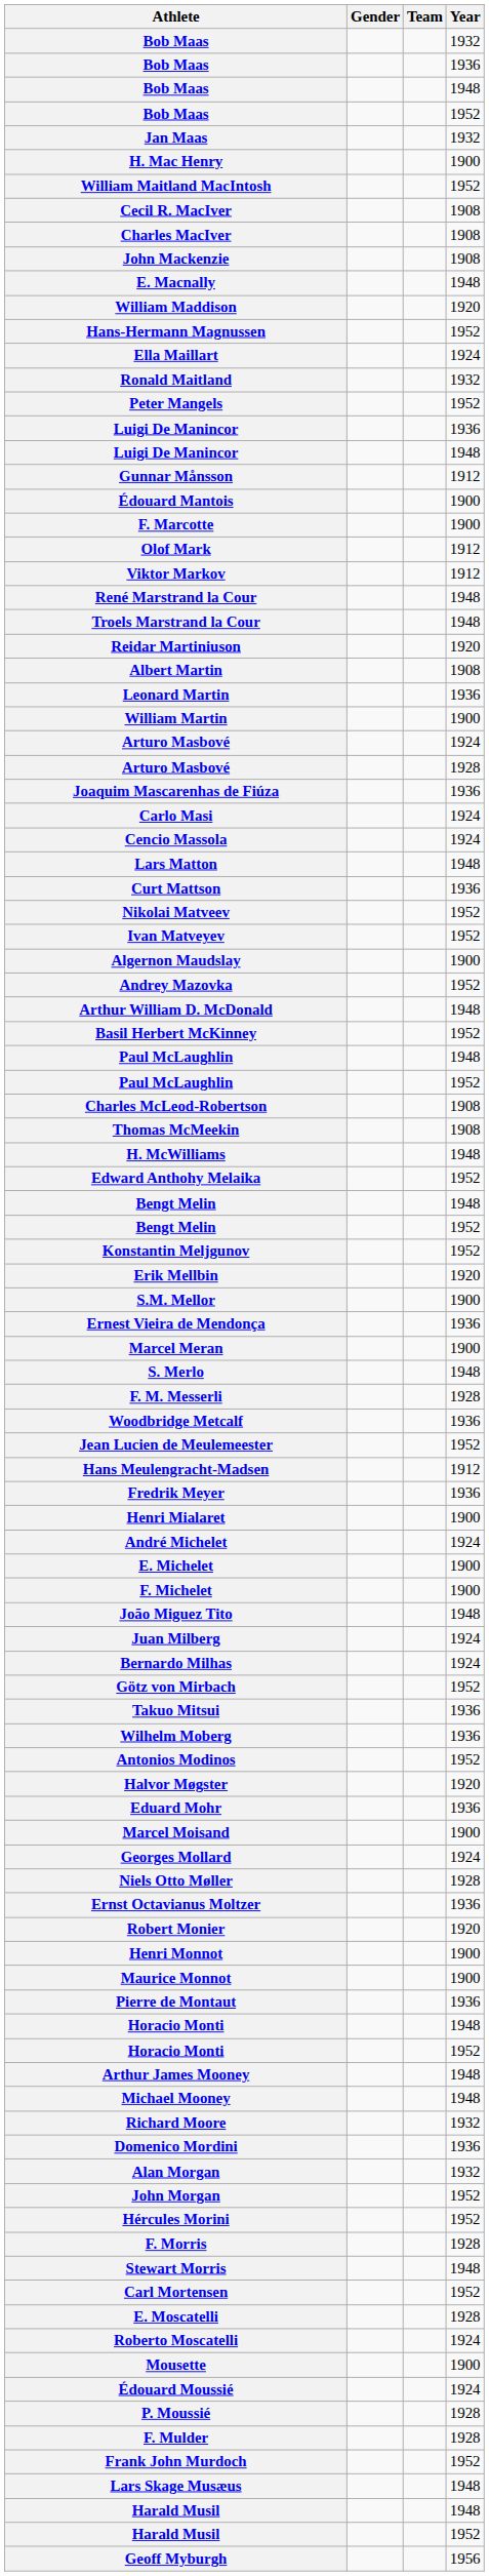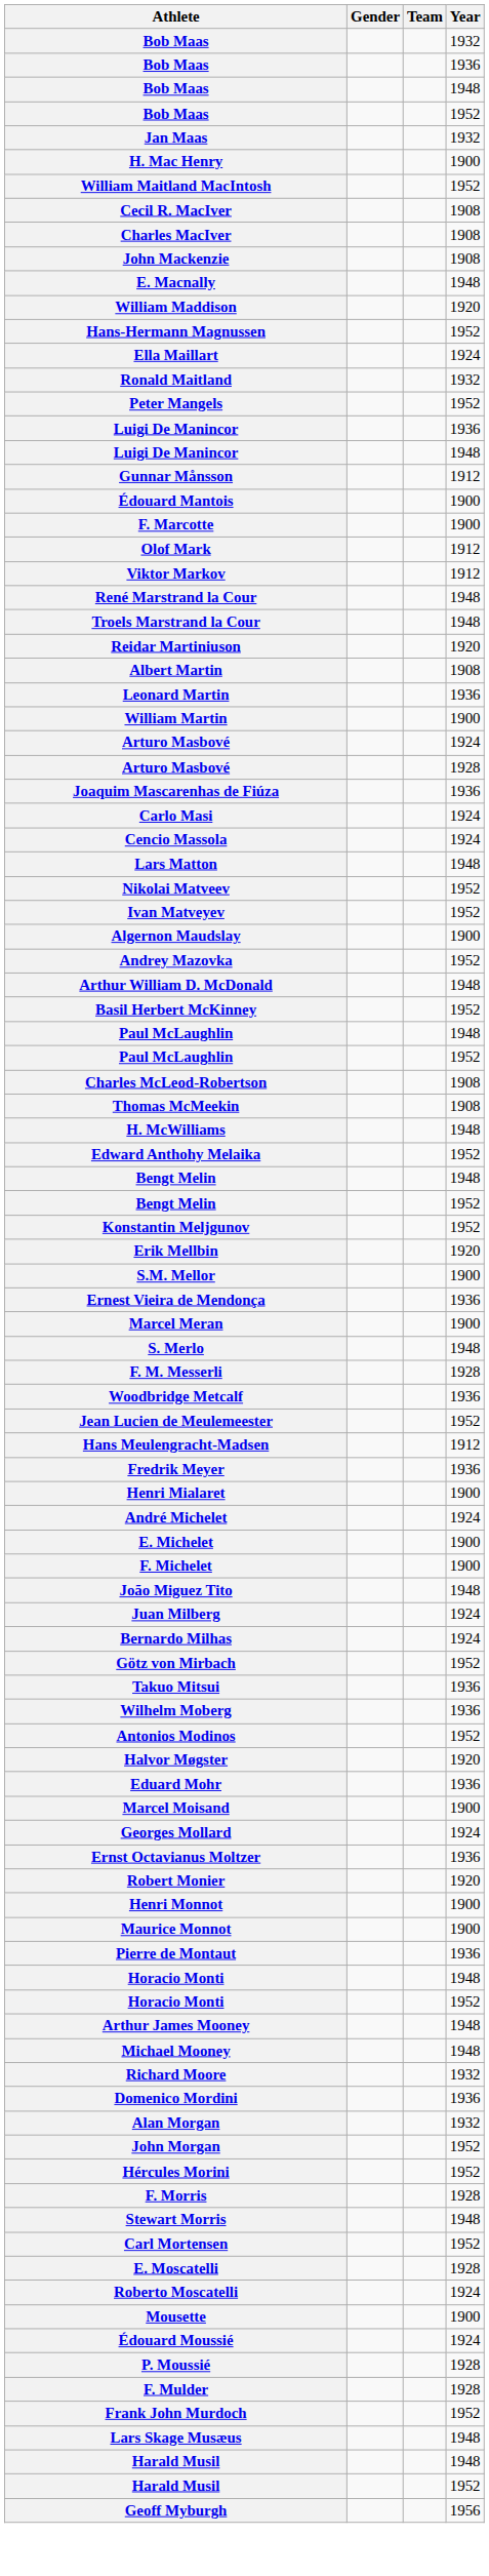 <table class="wikitable plainrowheaders">
 <tr>
 <th scope="col" style="width:22em">Athlete</th>
 <th scope="col">Gender</th>
 <th scope="col">Team</th>
 <th scope="col">Year</th>
 </tr>
 <tr>
 <th scope="row"><a href='#'>Bob Maas</a></th>
 <td style="text-align:center"></td>
 <td></td>
 <td>1932</td>
 </tr>
 <tr>
 <th scope="row"><a href='#'>Bob Maas</a></th>
 <td style="text-align:center"></td>
 <td></td>
 <td>1936</td>
 </tr>
 <tr>
 <th scope="row"><a href='#'>Bob Maas</a></th>
 <td style="text-align:center"></td>
 <td></td>
 <td>1948</td>
 </tr>
 <tr>
 <th scope="row"><a href='#'>Bob Maas</a></th>
 <td style="text-align:center"></td>
 <td></td>
 <td>1952</td>
 </tr>
 <tr>
 <th scope="row"><a href='#'>Jan Maas</a></th>
 <td style="text-align:center"></td>
 <td></td>
 <td>1932</td>
 </tr>
 <tr>
 <th scope="row"><a href='#'>H. Mac Henry</a></th>
 <td style="text-align:center"></td>
 <td></td>
 <td>1900</td>
 </tr>
 <tr>
 <th scope="row"><a href='#'>William Maitland MacIntosh</a></th>
 <td style="text-align:center"></td>
 <td></td>
 <td>1952</td>
 </tr>
 <tr>
 <th scope="row"><a href='#'>Cecil R. MacIver</a></th>
 <td style="text-align:center"></td>
 <td></td>
 <td>1908</td>
 </tr>
 <tr>
 <th scope="row"><a href='#'>Charles MacIver</a></th>
 <td style="text-align:center"></td>
 <td></td>
 <td>1908</td>
 </tr>
 <tr>
 <th scope="row"><a href='#'>John Mackenzie</a></th>
 <td style="text-align:center"></td>
 <td></td>
 <td>1908</td>
 </tr>
 <tr>
 <th scope="row"><a href='#'>E. Macnally</a></th>
 <td style="text-align:center"></td>
 <td></td>
 <td>1948</td>
 </tr>
 <tr>
 <th scope="row"><a href='#'>William Maddison</a></th>
 <td style="text-align:center"></td>
 <td></td>
 <td>1920</td>
 </tr>
 <tr>
 <th scope="row"><a href='#'>Hans-Hermann Magnussen</a></th>
 <td style="text-align:center"></td>
 <td></td>
 <td>1952</td>
 </tr>
 <tr>
 <th scope="row"><a href='#'>Ella Maillart</a></th>
 <td style="text-align:center"></td>
 <td></td>
 <td>1924</td>
 </tr>
 <tr>
 <th scope="row"><a href='#'>Ronald Maitland</a></th>
 <td style="text-align:center"></td>
 <td></td>
 <td>1932</td>
 </tr>
 <tr>
 <th scope="row"><a href='#'>Peter Mangels</a></th>
 <td style="text-align:center"></td>
 <td></td>
 <td>1952</td>
 </tr>
 <tr>
 <th scope="row"><a href='#'>Luigi De Manincor</a></th>
 <td style="text-align:center"></td>
 <td></td>
 <td>1936</td>
 </tr>
 <tr>
 <th scope="row"><a href='#'>Luigi De Manincor</a></th>
 <td style="text-align:center"></td>
 <td></td>
 <td>1948</td>
 </tr>
 <tr>
 <th scope="row"><a href='#'>Gunnar Månsson</a></th>
 <td style="text-align:center"></td>
 <td></td>
 <td>1912</td>
 </tr>
 <tr>
 <th scope="row"><a href='#'>Édouard Mantois</a></th>
 <td style="text-align:center"></td>
 <td></td>
 <td>1900</td>
 </tr>
 <tr>
 <th scope="row"><a href='#'>F. Marcotte</a></th>
 <td style="text-align:center"></td>
 <td></td>
 <td>1900</td>
 </tr>
 <tr>
 <th scope="row"><a href='#'>Olof Mark</a></th>
 <td style="text-align:center"></td>
 <td></td>
 <td>1912</td>
 </tr>
 <tr>
 <th scope="row"><a href='#'>Viktor Markov</a></th>
 <td style="text-align:center"></td>
 <td></td>
 <td>1912</td>
 </tr>
 <tr>
 <th scope="row"><a href='#'>René Marstrand la Cour</a></th>
 <td style="text-align:center"></td>
 <td></td>
 <td>1948</td>
 </tr>
 <tr>
 <th scope="row"><a href='#'>Troels Marstrand la Cour</a></th>
 <td style="text-align:center"></td>
 <td></td>
 <td>1948</td>
 </tr>
 <tr>
 <th scope="row"><a href='#'>Reidar Martiniuson</a></th>
 <td style="text-align:center"></td>
 <td></td>
 <td>1920</td>
 </tr>
 <tr>
 <th scope="row"><a href='#'>Albert Martin</a></th>
 <td style="text-align:center"></td>
 <td></td>
 <td>1908</td>
 </tr>
 <tr>
 <th scope="row"><a href='#'>Leonard Martin</a></th>
 <td style="text-align:center"></td>
 <td></td>
 <td>1936</td>
 </tr>
 <tr>
 <th scope="row"><a href='#'>William Martin</a></th>
 <td style="text-align:center"></td>
 <td></td>
 <td>1900</td>
 </tr>
 <tr>
 <th scope="row"><a href='#'>Arturo Masbové</a></th>
 <td style="text-align:center"></td>
 <td></td>
 <td>1924</td>
 </tr>
 <tr>
 <th scope="row"><a href='#'>Arturo Masbové</a></th>
 <td style="text-align:center"></td>
 <td></td>
 <td>1928</td>
 </tr>
 <tr>
 <th scope="row"><a href='#'>Joaquim Mascarenhas de Fiúza</a></th>
 <td style="text-align:center"></td>
 <td></td>
 <td>1936</td>
 </tr>
 <tr>
 <th scope="row"><a href='#'>Carlo Masi</a></th>
 <td style="text-align:center"></td>
 <td></td>
 <td>1924</td>
 </tr>
 <tr>
 <th scope="row"><a href='#'>Cencio Massola</a></th>
 <td style="text-align:center"></td>
 <td></td>
 <td>1924</td>
 </tr>
 <tr>
 <th scope="row"><a href='#'>Lars Matton</a></th>
 <td style="text-align:center"></td>
 <td></td>
 <td>1948</td>
-</tr>
-<tr>
-<th scope="row"><a href='#'>Curt Mattson</a></th>
-<td style="text-align:center"></td>
-<td></td>
-<td>1936</td>
 </tr>
 <tr>
 <th scope="row"><a href='#'>Nikolai Matveev</a></th>
 <td style="text-align:center"></td>
 <td></td>
 <td>1952</td>
 </tr>
 <tr>
 <th scope="row"><a href='#'>Ivan Matveyev</a></th>
 <td style="text-align:center"></td>
 <td></td>
 <td>1952</td>
 </tr>
 <tr>
 <th scope="row"><a href='#'>Algernon Maudslay</a></th>
 <td style="text-align:center"></td>
 <td></td>
 <td>1900</td>
 </tr>
 <tr>
 <th scope="row"><a href='#'>Andrey Mazovka</a></th>
 <td style="text-align:center"></td>
 <td></td>
 <td>1952</td>
 </tr>
 <tr>
 <th scope="row"><a href='#'>Arthur William D. McDonald</a></th>
 <td style="text-align:center"></td>
 <td></td>
 <td>1948</td>
 </tr>
 <tr>
 <th scope="row"><a href='#'>Basil Herbert McKinney</a></th>
 <td style="text-align:center"></td>
 <td></td>
 <td>1952</td>
 </tr>
 <tr>
 <th scope="row"><a href='#'>Paul McLaughlin</a></th>
 <td style="text-align:center"></td>
 <td></td>
 <td>1948</td>
 </tr>
 <tr>
 <th scope="row"><a href='#'>Paul McLaughlin</a></th>
 <td style="text-align:center"></td>
 <td></td>
 <td>1952</td>
 </tr>
 <tr>
 <th scope="row"><a href='#'>Charles McLeod-Robertson</a></th>
 <td style="text-align:center"></td>
 <td></td>
 <td>1908</td>
 </tr>
 <tr>
 <th scope="row"><a href='#'>Thomas McMeekin</a></th>
 <td style="text-align:center"></td>
 <td></td>
 <td>1908</td>
 </tr>
 <tr>
 <th scope="row"><a href='#'>H. McWilliams</a></th>
 <td style="text-align:center"></td>
 <td></td>
 <td>1948</td>
 </tr>
 <tr>
 <th scope="row"><a href='#'>Edward Anthohy Melaika</a></th>
 <td style="text-align:center"></td>
 <td></td>
 <td>1952</td>
 </tr>
 <tr>
 <th scope="row"><a href='#'>Bengt Melin</a></th>
 <td style="text-align:center"></td>
 <td></td>
 <td>1948</td>
 </tr>
 <tr>
 <th scope="row"><a href='#'>Bengt Melin</a></th>
 <td style="text-align:center"></td>
 <td></td>
 <td>1952</td>
 </tr>
 <tr>
 <th scope="row"><a href='#'>Konstantin Meljgunov</a></th>
 <td style="text-align:center"></td>
 <td></td>
 <td>1952</td>
 </tr>
 <tr>
 <th scope="row"><a href='#'>Erik Mellbin</a></th>
 <td style="text-align:center"></td>
 <td></td>
 <td>1920</td>
 </tr>
 <tr>
 <th scope="row"><a href='#'>S.M. Mellor</a></th>
 <td style="text-align:center"></td>
 <td></td>
 <td>1900</td>
 </tr>
 <tr>
 <th scope="row"><a href='#'>Ernest Vieira de Mendonça</a></th>
 <td style="text-align:center"></td>
 <td></td>
 <td>1936</td>
 </tr>
 <tr>
 <th scope="row"><a href='#'>Marcel Meran</a></th>
 <td style="text-align:center"></td>
 <td></td>
 <td>1900</td>
 </tr>
 <tr>
 <th scope="row"><a href='#'>S. Merlo</a></th>
 <td style="text-align:center"></td>
 <td></td>
 <td>1948</td>
 </tr>
 <tr>
 <th scope="row"><a href='#'>F. M. Messerli</a></th>
 <td style="text-align:center"></td>
 <td></td>
 <td>1928</td>
 </tr>
 <tr>
 <th scope="row"><a href='#'>Woodbridge Metcalf</a></th>
 <td style="text-align:center"></td>
 <td></td>
 <td>1936</td>
 </tr>
 <tr>
 <th scope="row"><a href='#'>Jean Lucien de Meulemeester</a></th>
 <td style="text-align:center"></td>
 <td></td>
 <td>1952</td>
 </tr>
 <tr>
 <th scope="row"><a href='#'>Hans Meulengracht-Madsen</a></th>
 <td style="text-align:center"></td>
 <td></td>
 <td>1912</td>
 </tr>
 <tr>
 <th scope="row"><a href='#'>Fredrik Meyer</a></th>
 <td style="text-align:center"></td>
 <td></td>
 <td>1936</td>
 </tr>
 <tr>
 <th scope="row"><a href='#'>Henri Mialaret</a></th>
 <td style="text-align:center"></td>
 <td></td>
 <td>1900</td>
 </tr>
 <tr>
 <th scope="row"><a href='#'>André Michelet</a></th>
 <td style="text-align:center"></td>
 <td></td>
 <td>1924</td>
 </tr>
 <tr>
 <th scope="row"><a href='#'>E. Michelet</a></th>
 <td style="text-align:center"></td>
 <td></td>
 <td>1900</td>
 </tr>
 <tr>
 <th scope="row"><a href='#'>F. Michelet</a></th>
 <td style="text-align:center"></td>
 <td></td>
 <td>1900</td>
 </tr>
 <tr>
 <th scope="row"><a href='#'>João Miguez Tito</a></th>
 <td style="text-align:center"></td>
 <td></td>
 <td>1948</td>
 </tr>
 <tr>
 <th scope="row"><a href='#'>Juan Milberg</a></th>
 <td style="text-align:center"></td>
 <td></td>
 <td>1924</td>
 </tr>
 <tr>
 <th scope="row"><a href='#'>Bernardo Milhas</a></th>
 <td style="text-align:center"></td>
 <td></td>
 <td>1924</td>
 </tr>
 <tr>
 <th scope="row"><a href='#'>Götz von Mirbach</a></th>
 <td style="text-align:center"></td>
 <td></td>
 <td>1952</td>
 </tr>
 <tr>
 <th scope="row"><a href='#'>Takuo Mitsui</a></th>
 <td style="text-align:center"></td>
 <td></td>
 <td>1936</td>
 </tr>
 <tr>
 <th scope="row"><a href='#'>Wilhelm Moberg</a></th>
 <td style="text-align:center"></td>
 <td></td>
 <td>1936</td>
 </tr>
 <tr>
 <th scope="row"><a href='#'>Antonios Modinos</a></th>
 <td style="text-align:center"></td>
 <td></td>
 <td>1952</td>
 </tr>
 <tr>
 <th scope="row"><a href='#'>Halvor Møgster</a></th>
 <td style="text-align:center"></td>
 <td></td>
 <td>1920</td>
 </tr>
 <tr>
 <th scope="row"><a href='#'>Eduard Mohr</a></th>
 <td style="text-align:center"></td>
 <td></td>
 <td>1936</td>
 </tr>
 <tr>
 <th scope="row"><a href='#'>Marcel Moisand</a></th>
 <td style="text-align:center"></td>
 <td></td>
 <td>1900</td>
 </tr>
 <tr>
 <th scope="row"><a href='#'>Georges Mollard</a></th>
 <td style="text-align:center"></td>
 <td></td>
 <td>1924</td>
 </tr>
 <tr>
-<th scope="row"><a href='#'>Niels Otto Møller</a></th>
-<td style="text-align:center"></td>
-<td></td>
-<td>1928</td>
-</tr>
-<tr>
 <th scope="row"><a href='#'>Ernst Octavianus Moltzer</a></th>
 <td style="text-align:center"></td>
 <td></td>
 <td>1936</td>
 </tr>
 <tr>
 <th scope="row"><a href='#'>Robert Monier</a></th>
 <td style="text-align:center"></td>
 <td></td>
 <td>1920</td>
 </tr>
 <tr>
 <th scope="row"><a href='#'>Henri Monnot</a></th>
 <td style="text-align:center"></td>
 <td></td>
 <td>1900</td>
 </tr>
 <tr>
 <th scope="row"><a href='#'>Maurice Monnot</a></th>
 <td style="text-align:center"></td>
 <td></td>
 <td>1900</td>
 </tr>
 <tr>
 <th scope="row"><a href='#'>Pierre de Montaut</a></th>
 <td style="text-align:center"></td>
 <td></td>
 <td>1936</td>
 </tr>
 <tr>
 <th scope="row"><a href='#'>Horacio Monti</a></th>
 <td style="text-align:center"></td>
 <td></td>
 <td>1948</td>
 </tr>
 <tr>
 <th scope="row"><a href='#'>Horacio Monti</a></th>
 <td style="text-align:center"></td>
 <td></td>
 <td>1952</td>
 </tr>
 <tr>
 <th scope="row"><a href='#'>Arthur James Mooney</a></th>
 <td style="text-align:center"></td>
 <td></td>
 <td>1948</td>
 </tr>
 <tr>
 <th scope="row"><a href='#'>Michael Mooney</a></th>
 <td style="text-align:center"></td>
 <td></td>
 <td>1948</td>
 </tr>
 <tr>
 <th scope="row"><a href='#'>Richard Moore</a></th>
 <td style="text-align:center"></td>
 <td></td>
 <td>1932</td>
 </tr>
 <tr>
 <th scope="row"><a href='#'>Domenico Mordini</a></th>
 <td style="text-align:center"></td>
 <td></td>
 <td>1936</td>
 </tr>
 <tr>
 <th scope="row"><a href='#'>Alan Morgan</a></th>
 <td style="text-align:center"></td>
 <td></td>
 <td>1932</td>
 </tr>
 <tr>
 <th scope="row"><a href='#'>John Morgan</a></th>
 <td style="text-align:center"></td>
 <td></td>
 <td>1952</td>
 </tr>
 <tr>
 <th scope="row"><a href='#'>Hércules Morini</a></th>
 <td style="text-align:center"></td>
 <td></td>
 <td>1952</td>
 </tr>
 <tr>
 <th scope="row"><a href='#'>F. Morris</a></th>
 <td style="text-align:center"></td>
 <td></td>
 <td>1928</td>
 </tr>
 <tr>
 <th scope="row"><a href='#'>Stewart Morris</a></th>
 <td style="text-align:center"></td>
 <td></td>
 <td>1948</td>
 </tr>
 <tr>
 <th scope="row"><a href='#'>Carl Mortensen</a></th>
 <td style="text-align:center"></td>
 <td></td>
 <td>1952</td>
 </tr>
 <tr>
 <th scope="row"><a href='#'>E. Moscatelli</a></th>
 <td style="text-align:center"></td>
 <td></td>
 <td>1928</td>
 </tr>
 <tr>
 <th scope="row"><a href='#'>Roberto Moscatelli</a></th>
 <td style="text-align:center"></td>
 <td></td>
 <td>1924</td>
 </tr>
 <tr>
 <th scope="row"><a href='#'>Mousette</a></th>
 <td style="text-align:center"></td>
 <td></td>
 <td>1900</td>
 </tr>
 <tr>
 <th scope="row"><a href='#'>Édouard Moussié</a></th>
 <td style="text-align:center"></td>
 <td></td>
 <td>1924</td>
 </tr>
 <tr>
 <th scope="row"><a href='#'>P. Moussié</a></th>
 <td style="text-align:center"></td>
 <td></td>
 <td>1928</td>
 </tr>
 <tr>
 <th scope="row"><a href='#'>F. Mulder</a></th>
 <td style="text-align:center"></td>
 <td></td>
 <td>1928</td>
 </tr>
 <tr>
 <th scope="row"><a href='#'>Frank John Murdoch</a></th>
 <td style="text-align:center"></td>
 <td></td>
 <td>1952</td>
 </tr>
 <tr>
 <th scope="row"><a href='#'>Lars Skage Musæus</a></th>
 <td style="text-align:center"></td>
 <td></td>
 <td>1948</td>
 </tr>
 <tr>
 <th scope="row"><a href='#'>Harald Musil</a></th>
 <td style="text-align:center"></td>
 <td></td>
 <td>1948</td>
 </tr>
 <tr>
 <th scope="row"><a href='#'>Harald Musil</a></th>
 <td style="text-align:center"></td>
 <td></td>
 <td>1952</td>
 </tr>
 <tr>
 <th scope="row"><a href='#'>Geoff Myburgh</a></th>
 <td style="text-align:center"></td>
 <td></td>
 <td>1956</td>
 </tr>
 </table>
